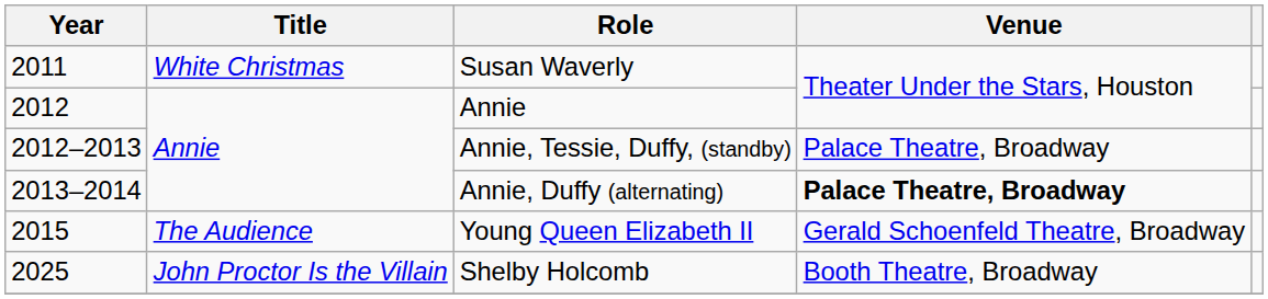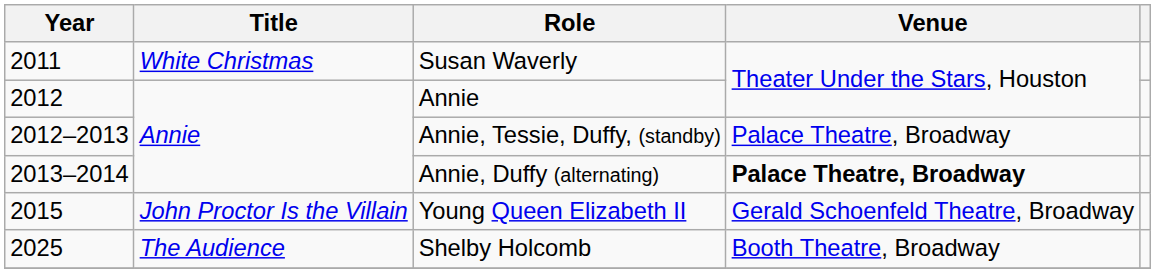 <table class="wikitable sortable">
 <tr>
 <th scope="col">Year</th>
 <th scope="col">Title</th>
 <th scope="col">Role</th>
 <th scope="col">Venue</th>
 <th scope="col" class=unsortable></th>
 </tr>
 <tr>
 <td>2011</td>
 <td><em><a href='#'>White Christmas</a></em></td>
 <td data-sort-value="Waverly, Susan">Susan Waverly</td>
 <td rowspan="2"><a href='#'>Theater Under the Stars</a>, Houston</td>
 <td style="text-align:center;"></td>
 </tr>
 <tr>
 <td>2012</td>
 <td rowspan="3"><em><a href='#'>Annie</a></em></td>
 <td>Annie</td>
 <td style="text-align:center;"></td>
 </tr>
 <tr>
 <td>2012–2013</td>
 <td>Annie, Tessie, Duffy,  <small>(standby)</small></td>
 <td rowspan="1"><a href='#'>Palace Theatre</a>, Broadway</td>
 <td rowspan="1" style="text-align:center;"></td>
 </tr>
 <tr>
 <td>2013–2014</td>
 <td>Annie, Duffy <small>(alternating)</small></td>
 <td><strong>Palace Theatre, Broadway</strong></td>
 <td style="text-align:center;"></td>
 </tr>
 <tr>
 <td>2015</td>
-<td><em><a href='#'>The Audience</a></em></td>
+<td><em><a href='#'>John Proctor Is the Villain</a></em></td>
 <td data-sort-value="Elizabeth II, Queen, Young">Young <a href='#'>Queen Elizabeth II</a></td>
 <td><a href='#'>Gerald Schoenfeld Theatre</a>, Broadway</td>
 <td style="text-align:center;"></td>
 </tr>
 <tr>
 <td>2025</td>
-<td><em><a href='#'>John Proctor Is the Villain</a></em></td>
+<td><em><a href='#'>The Audience</a></em></td>
 <td>Shelby Holcomb</td>
 <td><a href='#'>Booth Theatre</a>, Broadway</td>
 <td style="text-align:center;"></td>
 </tr>
 <tr>
 </tr>
 </table>
